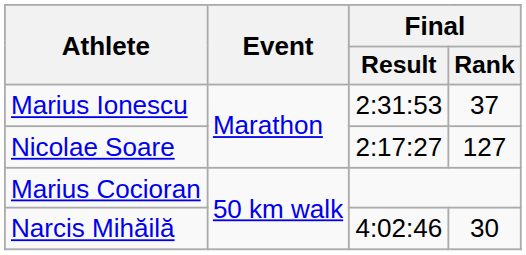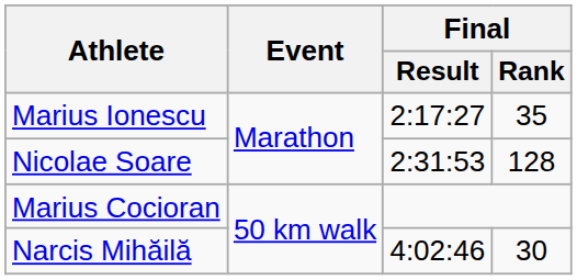 <table class="wikitable" style="font-size:90%">
 <tr>
 <th rowspan="2">Athlete</th>
 <th rowspan="2">Event</th>
 <th colspan="2">Final</th>
 </tr>
 <tr style="font-size:95%">
 <th>Result</th>
 <th>Rank</th>
 </tr>
 <tr align=center>
 <td align=left><a href='#'>Marius Ionescu</a></td>
 <td align=left rowspan=2><a href='#'>Marathon</a></td>
-<td>2:31:53</td>
-<td>37</td>
+<td>2:17:27</td>
+<td>35</td>
 </tr>
 <tr align=center>
 <td align=left><a href='#'>Nicolae Soare</a></td>
-<td>2:17:27</td>
-<td>127</td>
+<td>2:31:53</td>
+<td>128</td>
 </tr>
 <tr align=center>
 <td align=left><a href='#'>Marius Cocioran</a></td>
 <td align=left rowspan=2><a href='#'>50 km walk</a></td>
 <td colspan = 2></td>
 </tr>
 <tr align=center>
 <td align=left><a href='#'>Narcis Mihăilă</a></td>
 <td>4:02:46</td>
 <td>30</td>
 </tr>
 </table>
